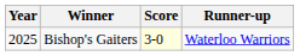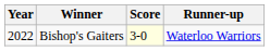 <table class="wikitable">
 <tr>
 <th>Year</th>
 <th>Winner</th>
 <th>Score</th>
 <th>Runner-up</th>
 </tr>
 <tr>
-<td>2025</td>
+<td>2022</td>
 <td>Bishop's Gaiters</td>
 <td style="background: lightyellow;">3-0</td>
 <td><a href='#'>Waterloo Warriors</a></td>
 </tr>
 </table>
